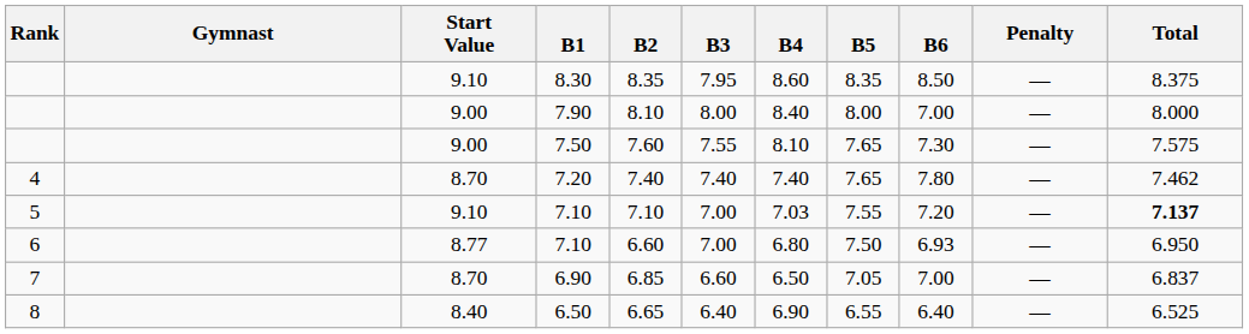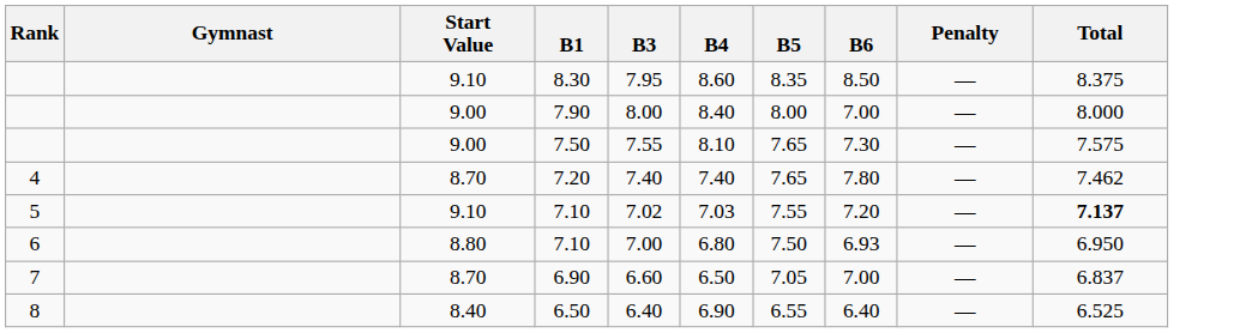 <table class="wikitable" style="text-align:center">
 <tr>
 <th>Rank</th>
 <th width=250>Gymnast</th>
 <th style="width:6em">Start<br>Value</th>
 <th style="vertical-align:bottom; width:3em">B1</th>
-<th style="vertical-align:bottom; width:3em">B2</th>
 <th style="vertical-align:bottom; width:3em">B3</th>
 <th style="vertical-align:bottom; width:3em">B4</th>
 <th style="vertical-align:bottom; width:3em">B5</th>
 <th style="vertical-align:bottom; width:3em">B6</th>
 <th style="width:6em">Penalty</th>
 <th style="width:6em">Total</th>
 </tr>
 <tr>
 <td></td>
 <td align=left></td>
 <td>9.10</td>
 <td>8.30</td>
-<td>8.35</td>
 <td>7.95</td>
 <td>8.60</td>
 <td>8.35</td>
 <td>8.50</td>
 <td>—</td>
 <td>8.375</td>
 </tr>
 <tr>
 <td></td>
 <td align=left></td>
 <td>9.00</td>
 <td>7.90</td>
-<td>8.10</td>
 <td>8.00</td>
 <td>8.40</td>
 <td>8.00</td>
 <td>7.00</td>
 <td>—</td>
 <td>8.000</td>
 </tr>
 <tr>
 <td></td>
 <td align=left></td>
 <td>9.00</td>
 <td>7.50</td>
-<td>7.60</td>
 <td>7.55</td>
 <td>8.10</td>
 <td>7.65</td>
 <td>7.30</td>
 <td>—</td>
 <td>7.575</td>
 </tr>
 <tr>
 <td>4</td>
 <td align=left></td>
 <td>8.70</td>
 <td>7.20</td>
 <td>7.40</td>
 <td>7.40</td>
-<td>7.40</td>
 <td>7.65</td>
 <td>7.80</td>
 <td>—</td>
 <td>7.462</td>
 </tr>
 <tr>
 <td>5</td>
 <td align=left></td>
 <td>9.10</td>
 <td>7.10</td>
-<td>7.10</td>
-<td>7.00</td>
+<td>7.02</td>
 <td>7.03</td>
 <td>7.55</td>
 <td>7.20</td>
 <td>—</td>
 <td><strong>7.137</strong></td>
 </tr>
 <tr>
 <td>6</td>
 <td align=left></td>
-<td>8.77</td>
+<td>8.80</td>
 <td>7.10</td>
-<td>6.60</td>
 <td>7.00</td>
 <td>6.80</td>
 <td>7.50</td>
 <td>6.93</td>
 <td>—</td>
 <td>6.950</td>
 </tr>
 <tr>
 <td>7</td>
 <td align=left></td>
 <td>8.70</td>
 <td>6.90</td>
-<td>6.85</td>
 <td>6.60</td>
 <td>6.50</td>
 <td>7.05</td>
 <td>7.00</td>
 <td>—</td>
 <td>6.837</td>
 </tr>
 <tr>
 <td>8</td>
 <td align=left></td>
 <td>8.40</td>
 <td>6.50</td>
-<td>6.65</td>
 <td>6.40</td>
 <td>6.90</td>
 <td>6.55</td>
 <td>6.40</td>
 <td>—</td>
 <td>6.525</td>
 </tr>
 </table>
